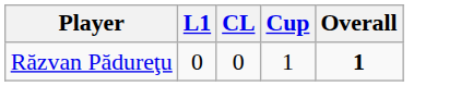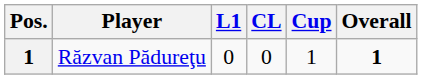 <table class="wikitable">
 <tr>
+<th>Pos.</th>
 <th>Player</th>
 <th><a href='#'>L1</a></th>
 <th><a href='#'>CL</a></th>
 <th><a href='#'>Cup</a></th>
 <th>Overall</th>
 </tr>
 <tr>
+<th>1</th>
 <td> <a href='#'>Răzvan Pădureţu</a></td>
 <td style="text-align:center;">0</td>
 <td style="text-align:center;">0</td>
 <td style="text-align:center;">1</td>
 <td style="text-align:center;"><strong>1</strong></td>
 </tr>
 </table>
